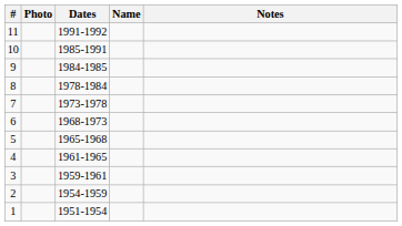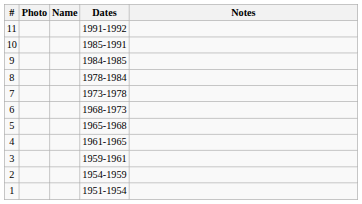 <table class="wikitable sortable" style="text-align:center;">
 <tr>
 <th>#</th>
 <th class="unsortable">Photo</th>
+<th>Name</th>
 <th>Dates</th>
-<th>Name</th>
 <th class="unsortable" style="width:350px;">Notes</th>
 </tr>
 <tr>
 <td>11</td>
 <td></td>
+<td></td>
 <td>1991-1992</td>
-<td></td>
 <td></td>
 </tr>
 <tr>
 <td>10</td>
 <td></td>
+<td></td>
 <td>1985-1991</td>
-<td></td>
 <td></td>
 </tr>
 <tr>
 <td>9</td>
 <td></td>
+<td></td>
 <td>1984-1985</td>
-<td></td>
 <td></td>
 </tr>
 <tr>
 <td>8</td>
 <td></td>
+<td></td>
 <td>1978-1984</td>
-<td></td>
 <td></td>
 </tr>
 <tr>
 <td>7</td>
 <td></td>
+<td></td>
 <td>1973-1978</td>
-<td></td>
 <td></td>
 </tr>
 <tr>
 <td>6</td>
 <td></td>
+<td></td>
 <td>1968-1973</td>
-<td></td>
 <td></td>
 </tr>
 <tr>
 <td>5</td>
 <td></td>
+<td></td>
 <td>1965-1968</td>
-<td></td>
 <td></td>
 </tr>
 <tr>
 <td>4</td>
 <td></td>
+<td></td>
 <td>1961-1965</td>
-<td></td>
 <td></td>
 </tr>
 <tr>
 <td>3</td>
 <td></td>
+<td></td>
 <td>1959-1961</td>
-<td></td>
 <td></td>
 </tr>
 <tr>
 <td>2</td>
 <td></td>
+<td></td>
 <td>1954-1959</td>
-<td></td>
 <td></td>
 </tr>
 <tr>
 <td>1</td>
 <td></td>
+<td></td>
 <td>1951-1954</td>
-<td></td>
 <td></td>
 </tr>
 </table>
